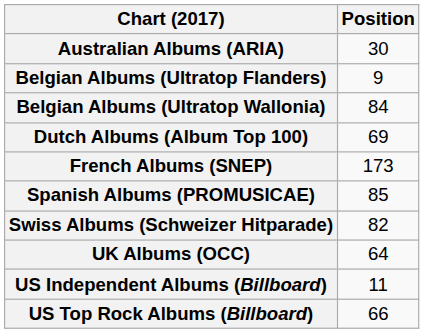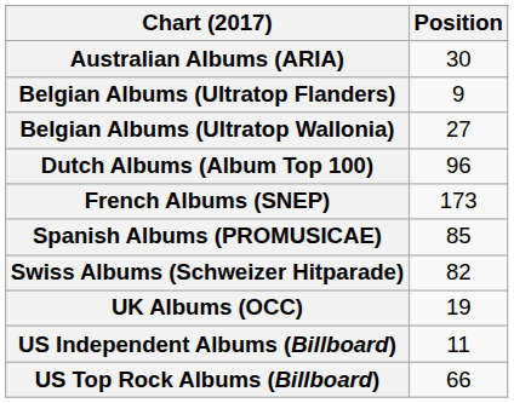 <table class="wikitable sortable plainrowheaders" style="text-align:center">
 <tr>
 <th scope="col">Chart (2017)</th>
 <th scope="col">Position</th>
 </tr>
 <tr>
 <th scope="row">Australian Albums (ARIA)</th>
 <td>30</td>
 </tr>
 <tr>
 <th scope="row">Belgian Albums (Ultratop Flanders)</th>
 <td>9</td>
 </tr>
 <tr>
 <th scope="row">Belgian Albums (Ultratop Wallonia)</th>
-<td>84</td>
+<td>27</td>
 </tr>
 <tr>
 <th scope="row">Dutch Albums (Album Top 100)</th>
-<td>69</td>
+<td>96</td>
 </tr>
 <tr>
 <th scope="row">French Albums (SNEP)</th>
 <td>173</td>
 </tr>
 <tr>
 <th scope="row">Spanish Albums (PROMUSICAE)</th>
 <td>85</td>
 </tr>
 <tr>
 <th scope="row">Swiss Albums (Schweizer Hitparade)</th>
 <td>82</td>
 </tr>
 <tr>
 <th scope="row">UK Albums (OCC)</th>
-<td>64</td>
+<td>19</td>
 </tr>
 <tr>
 <th scope="row">US Independent Albums (<em>Billboard</em>)</th>
 <td>11</td>
 </tr>
 <tr>
 <th scope="row">US Top Rock Albums (<em>Billboard</em>)</th>
 <td>66</td>
 </tr>
 </table>
